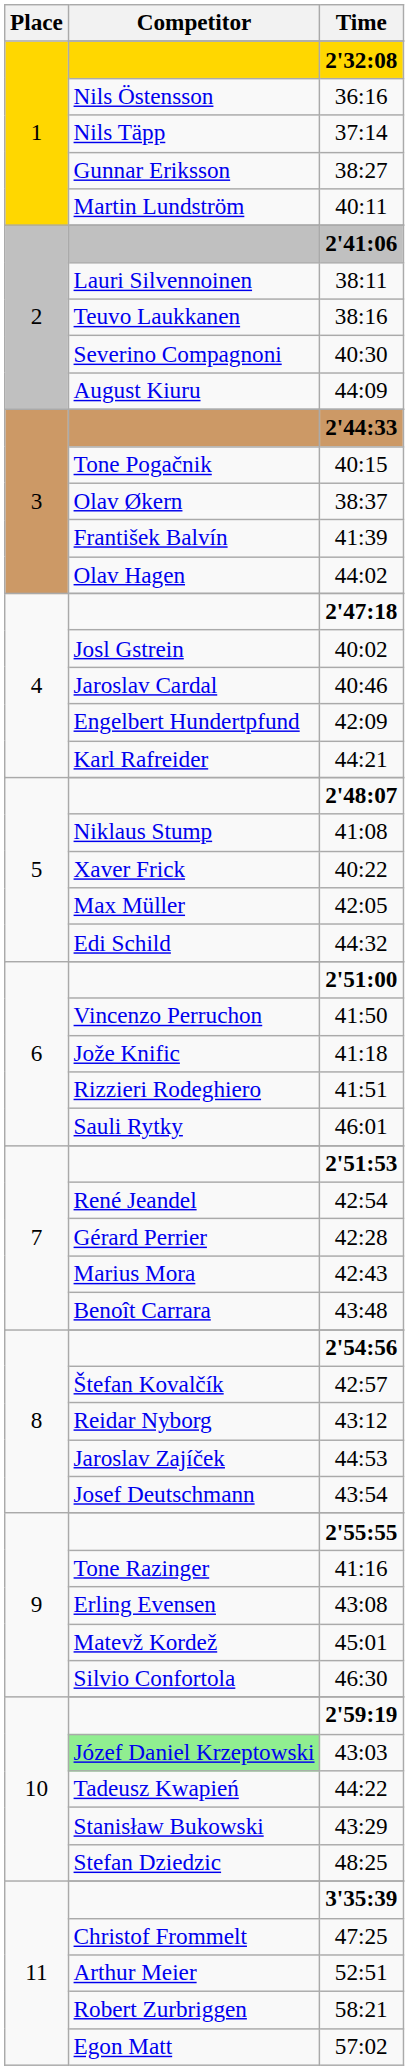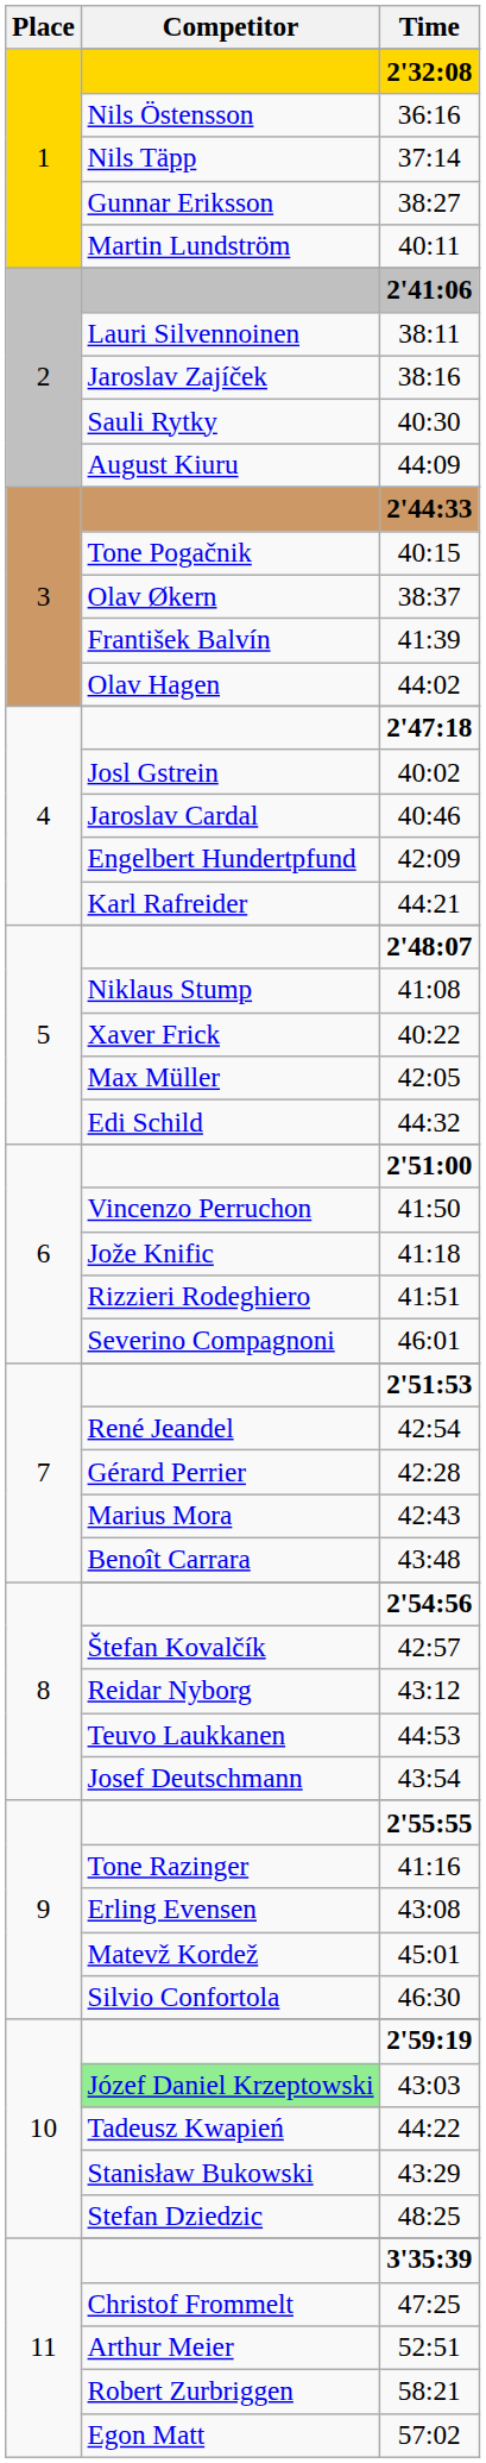 <table class=wikitable style="text-align:center">
 <tr>
 <th>Place</th>
 <th>Competitor</th>
 <th>Time</th>
 </tr>
 <tr>
 <td rowspan=6 align=center bgcolor=gold>1</td>
 </tr>
 <tr>
 <td align=left bgcolor=gold></td>
 <td bgcolor=gold><strong>2'32:08</strong></td>
 </tr>
 <tr>
 <td align=left><a href='#'>Nils Östensson</a></td>
 <td>36:16</td>
 </tr>
 <tr>
 <td align=left><a href='#'>Nils Täpp</a></td>
 <td>37:14</td>
 </tr>
 <tr>
 <td align=left><a href='#'>Gunnar Eriksson</a></td>
 <td>38:27</td>
 </tr>
 <tr>
 <td align=left><a href='#'>Martin Lundström</a></td>
 <td>40:11</td>
 </tr>
 <tr>
 <td rowspan=6 align=center bgcolor=silver>2</td>
 </tr>
 <tr>
 <td align=left bgcolor=silver></td>
 <td bgcolor=silver><strong>2'41:06</strong></td>
 </tr>
 <tr>
 <td align=left><a href='#'>Lauri Silvennoinen</a></td>
 <td>38:11</td>
 </tr>
 <tr>
-<td align=left><a href='#'>Teuvo Laukkanen</a></td>
+<td align=left><a href='#'>Jaroslav Zajíček</a></td>
 <td>38:16</td>
 </tr>
 <tr>
-<td align=left><a href='#'>Severino Compagnoni</a></td>
+<td align=left><a href='#'>Sauli Rytky</a></td>
 <td>40:30</td>
 </tr>
 <tr>
 <td align=left><a href='#'>August Kiuru</a></td>
 <td>44:09</td>
 </tr>
 <tr>
 <td rowspan=6 align=center bgcolor=cc9966>3</td>
 </tr>
 <tr>
 <td align=left bgcolor=cc9966></td>
 <td bgcolor=cc9966><strong>2'44:33</strong></td>
 </tr>
 <tr>
 <td align=left><a href='#'>Tone Pogačnik</a></td>
 <td>40:15</td>
 </tr>
 <tr>
 <td align=left><a href='#'>Olav Økern</a></td>
 <td>38:37</td>
 </tr>
 <tr>
 <td align=left><a href='#'>František Balvín</a></td>
 <td>41:39</td>
 </tr>
 <tr>
 <td align=left><a href='#'>Olav Hagen</a></td>
 <td>44:02</td>
 </tr>
 <tr>
 <td rowspan=6>4</td>
 </tr>
 <tr>
 <td align=left></td>
 <td><strong>2'47:18</strong></td>
 </tr>
 <tr>
 <td align=left><a href='#'>Josl Gstrein</a></td>
 <td>40:02</td>
 </tr>
 <tr>
 <td align=left><a href='#'>Jaroslav Cardal</a></td>
 <td>40:46</td>
 </tr>
 <tr>
 <td align=left><a href='#'>Engelbert Hundertpfund</a></td>
 <td>42:09</td>
 </tr>
 <tr>
 <td align=left><a href='#'>Karl Rafreider</a></td>
 <td>44:21</td>
 </tr>
 <tr>
 <td rowspan=6>5</td>
 </tr>
 <tr>
 <td align=left></td>
 <td><strong>2'48:07</strong></td>
 </tr>
 <tr>
 <td align=left><a href='#'>Niklaus Stump</a></td>
 <td>41:08</td>
 </tr>
 <tr>
 <td align=left><a href='#'>Xaver Frick</a></td>
 <td>40:22</td>
 </tr>
 <tr>
 <td align=left><a href='#'>Max Müller</a></td>
 <td>42:05</td>
 </tr>
 <tr>
 <td align=left><a href='#'>Edi Schild</a></td>
 <td>44:32</td>
 </tr>
 <tr>
 <td rowspan=6>6</td>
 </tr>
 <tr>
 <td align=left></td>
 <td><strong>2'51:00</strong></td>
 </tr>
 <tr>
 <td align=left><a href='#'>Vincenzo Perruchon</a></td>
 <td>41:50</td>
 </tr>
 <tr>
 <td align=left><a href='#'>Jože Knific</a></td>
 <td>41:18</td>
 </tr>
 <tr>
 <td align=left><a href='#'>Rizzieri Rodeghiero</a></td>
 <td>41:51</td>
 </tr>
 <tr>
-<td align=left><a href='#'>Sauli Rytky</a></td>
+<td align=left><a href='#'>Severino Compagnoni</a></td>
 <td>46:01</td>
 </tr>
 <tr>
 <td rowspan=6>7</td>
 </tr>
 <tr>
 <td align=left></td>
 <td><strong>2'51:53</strong></td>
 </tr>
 <tr>
 <td align=left><a href='#'>René Jeandel</a></td>
 <td>42:54</td>
 </tr>
 <tr>
 <td align=left><a href='#'>Gérard Perrier</a></td>
 <td>42:28</td>
 </tr>
 <tr>
 <td align=left><a href='#'>Marius Mora</a></td>
 <td>42:43</td>
 </tr>
 <tr>
 <td align=left><a href='#'>Benoît Carrara</a></td>
 <td>43:48</td>
 </tr>
 <tr>
 <td rowspan=6>8</td>
 </tr>
 <tr>
 <td align=left></td>
 <td><strong>2'54:56</strong></td>
 </tr>
 <tr>
 <td align=left><a href='#'>Štefan Kovalčík</a></td>
 <td>42:57</td>
 </tr>
 <tr>
 <td align=left><a href='#'>Reidar Nyborg</a></td>
 <td>43:12</td>
 </tr>
 <tr>
-<td align=left><a href='#'>Jaroslav Zajíček</a></td>
+<td align=left><a href='#'>Teuvo Laukkanen</a></td>
 <td>44:53</td>
 </tr>
 <tr>
 <td align=left><a href='#'>Josef Deutschmann</a></td>
 <td>43:54</td>
 </tr>
 <tr>
 <td rowspan=6>9</td>
 </tr>
 <tr>
 <td align=left></td>
 <td><strong>2'55:55</strong></td>
 </tr>
 <tr>
 <td align=left><a href='#'>Tone Razinger</a></td>
 <td>41:16</td>
 </tr>
 <tr>
 <td align=left><a href='#'>Erling Evensen</a></td>
 <td>43:08</td>
 </tr>
 <tr>
 <td align=left><a href='#'>Matevž Kordež</a></td>
 <td>45:01</td>
 </tr>
 <tr>
 <td align=left><a href='#'>Silvio Confortola</a></td>
 <td>46:30</td>
 </tr>
 <tr>
 <td rowspan=6>10</td>
 </tr>
 <tr>
 <td align=left></td>
 <td><strong>2'59:19</strong></td>
 </tr>
 <tr>
 <td align=left style="background: lightgreen;"><a href='#'>Józef Daniel Krzeptowski</a></td>
 <td>43:03</td>
 </tr>
 <tr>
 <td align=left><a href='#'>Tadeusz Kwapień</a></td>
 <td>44:22</td>
 </tr>
 <tr>
 <td align=left><a href='#'>Stanisław Bukowski</a></td>
 <td>43:29</td>
 </tr>
 <tr>
 <td align=left><a href='#'>Stefan Dziedzic</a></td>
 <td>48:25</td>
 </tr>
 <tr>
 <td rowspan=6>11</td>
 </tr>
 <tr>
 <td align=left></td>
 <td><strong>3'35:39</strong></td>
 </tr>
 <tr>
 <td align=left><a href='#'>Christof Frommelt</a></td>
 <td>47:25</td>
 </tr>
 <tr>
 <td align=left><a href='#'>Arthur Meier</a></td>
 <td>52:51</td>
 </tr>
 <tr>
 <td align=left><a href='#'>Robert Zurbriggen</a></td>
 <td>58:21</td>
 </tr>
 <tr>
 <td align=left><a href='#'>Egon Matt</a></td>
 <td>57:02</td>
 </tr>
 </table>
